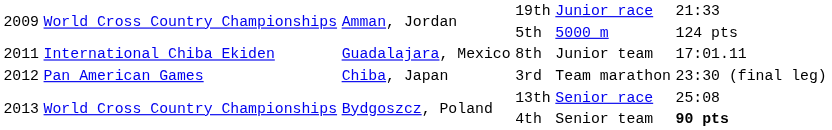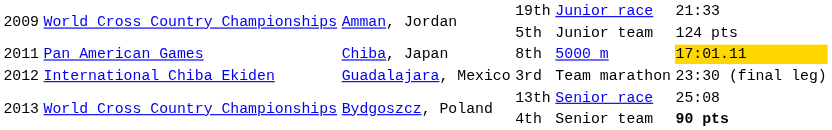 <table>
 <tr>
 <td rowspan=2>2009</td>
 <td rowspan=2><a href='#'>World Cross Country Championships</a></td>
 <td rowspan=2><a href='#'>Amman</a>, Jordan</td>
 <td>19th</td>
 <td><a href='#'>Junior race</a></td>
 <td>21:33</td>
 </tr>
 <tr>
 <td>5th</td>
-<td><a href='#'>5000 m</a></td>
+<td>Junior team</td>
 <td>124 pts</td>
 </tr>
 <tr>
 <td>2011</td>
-<td><a href='#'>International Chiba Ekiden</a></td>
-<td><a href='#'>Guadalajara</a>, Mexico</td>
+<td><a href='#'>Pan American Games</a></td>
+<td><a href='#'>Chiba</a>, Japan</td>
 <td>8th</td>
-<td>Junior team</td>
-<td>17:01.11</td>
+<td><a href='#'>5000 m</a></td>
+<td style="background: gold;">17:01.11</td>
 </tr>
 <tr>
 <td>2012</td>
-<td><a href='#'>Pan American Games</a></td>
-<td><a href='#'>Chiba</a>, Japan</td>
+<td><a href='#'>International Chiba Ekiden</a></td>
+<td><a href='#'>Guadalajara</a>, Mexico</td>
 <td>3rd</td>
 <td>Team marathon</td>
 <td>23:30 (final leg)</td>
 </tr>
 <tr>
 <td rowspan=2>2013</td>
 <td rowspan=2><a href='#'>World Cross Country Championships</a></td>
 <td rowspan=2><a href='#'>Bydgoszcz</a>, Poland</td>
 <td>13th</td>
 <td><a href='#'>Senior race</a></td>
 <td>25:08</td>
 </tr>
 <tr>
 <td>4th</td>
 <td>Senior team</td>
 <td><strong>90 pts</strong></td>
 </tr>
 </table>
